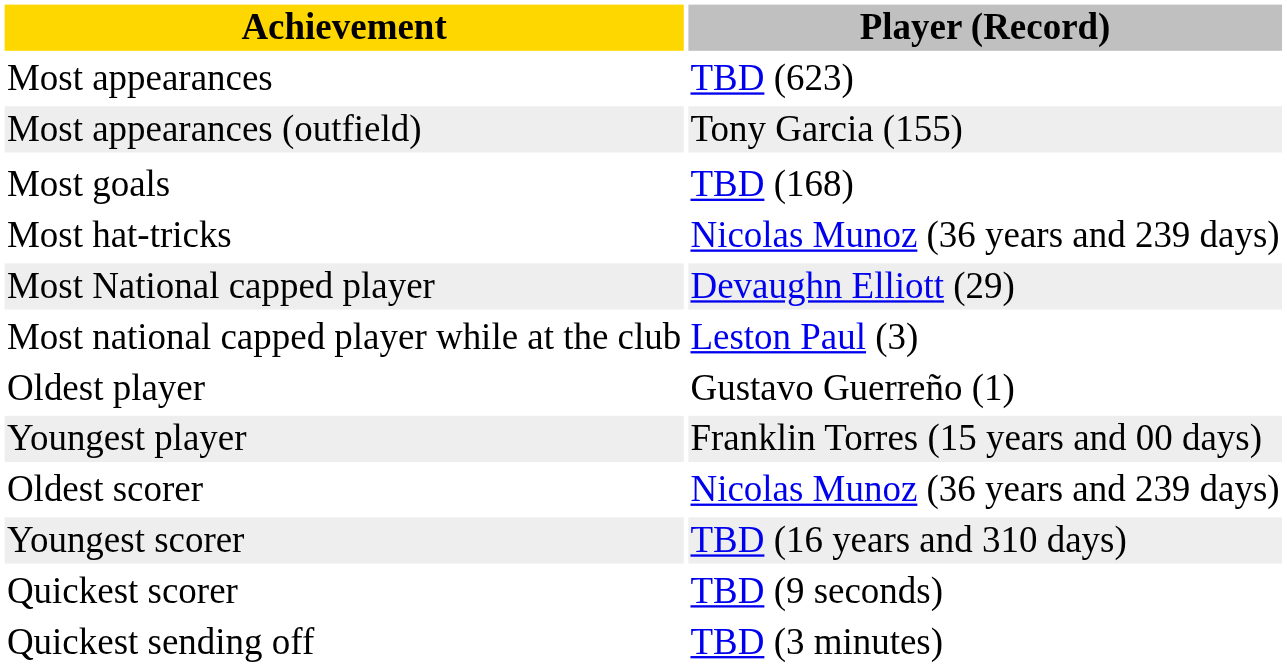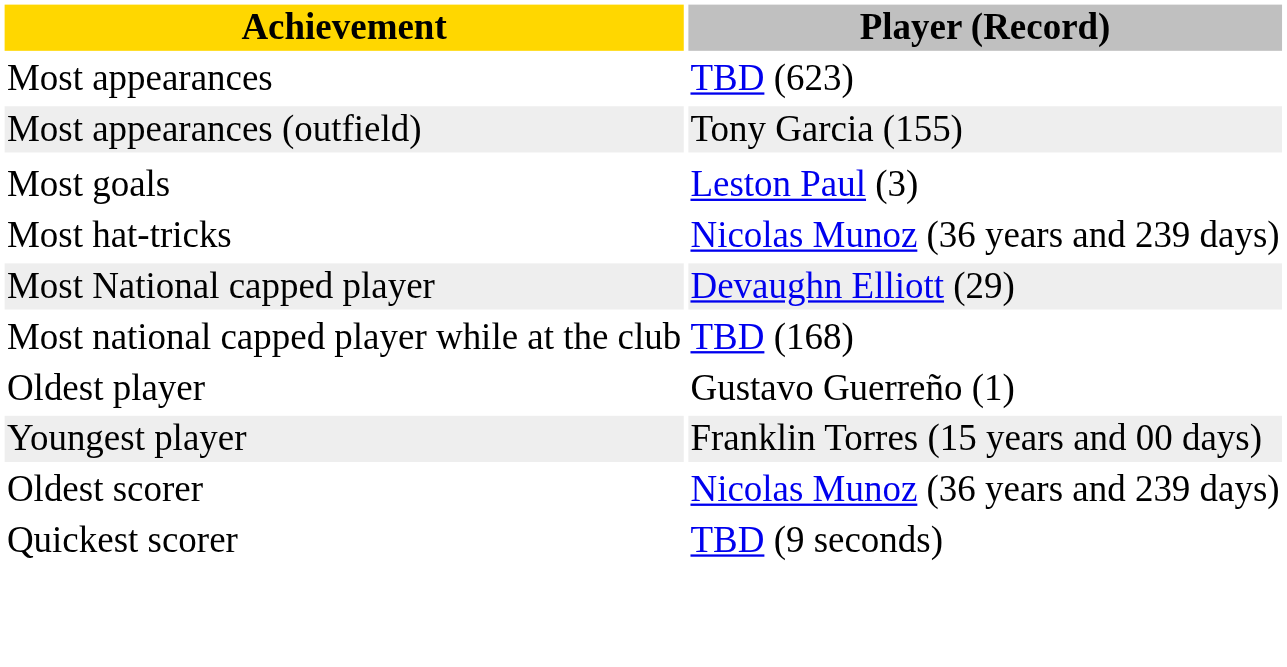 <table class="toccolours">
 <tr>
 <th style="background:gold;">Achievement</th>
 <th style="background:silver;">Player (Record)</th>
 </tr>
 <tr>
 <td>Most appearances</td>
 <td><a href='#'>TBD</a> (623)</td>
 </tr>
 <tr style="background:#eee;">
 <td>Most appearances (outfield)</td>
 <td>Tony Garcia (155)</td>
 </tr>
 <tr style="background:#eee;">
 </tr>
 <tr>
 <td>Most goals</td>
-<td><a href='#'>TBD</a> (168)</td>
+<td><a href='#'>Leston Paul</a> (3)</td>
 </tr>
 <tr>
 <td>Most hat-tricks</td>
 <td><a href='#'>Nicolas Munoz</a> (36 years and 239 days)</td>
 </tr>
 <tr style="background:#eee;">
 <td>Most National capped player</td>
 <td><a href='#'>Devaughn Elliott</a> (29)</td>
 </tr>
 <tr>
 <td>Most national capped player while at the club</td>
-<td><a href='#'>Leston Paul</a> (3)</td>
+<td><a href='#'>TBD</a> (168)</td>
 </tr>
 <tr>
 <td>Oldest player</td>
 <td>Gustavo Guerreño (1)</td>
 </tr>
 <tr style="background:#eee;">
 <td>Youngest player</td>
 <td>Franklin Torres (15 years and 00 days) </td>
 </tr>
 <tr>
 <td>Oldest scorer</td>
 <td><a href='#'>Nicolas Munoz</a> (36 years and 239 days)</td>
 </tr>
-<tr style="background:#eee;">
-<td>Youngest scorer</td>
-<td><a href='#'>TBD</a> (16 years and 310 days)</td>
-</tr>
 <tr>
 <td>Quickest scorer</td>
 <td><a href='#'>TBD</a> (9 seconds)</td>
 </tr>
-<tr>
-<td>Quickest sending off</td>
-<td><a href='#'>TBD</a> (3 minutes)</td>
-</tr>
 </table>
